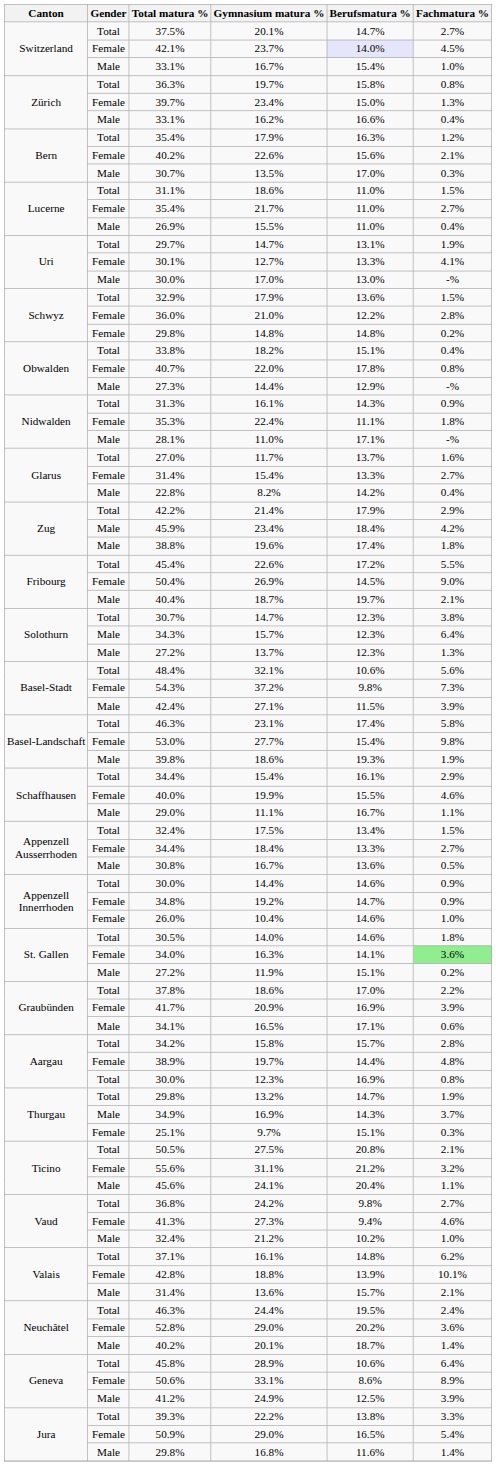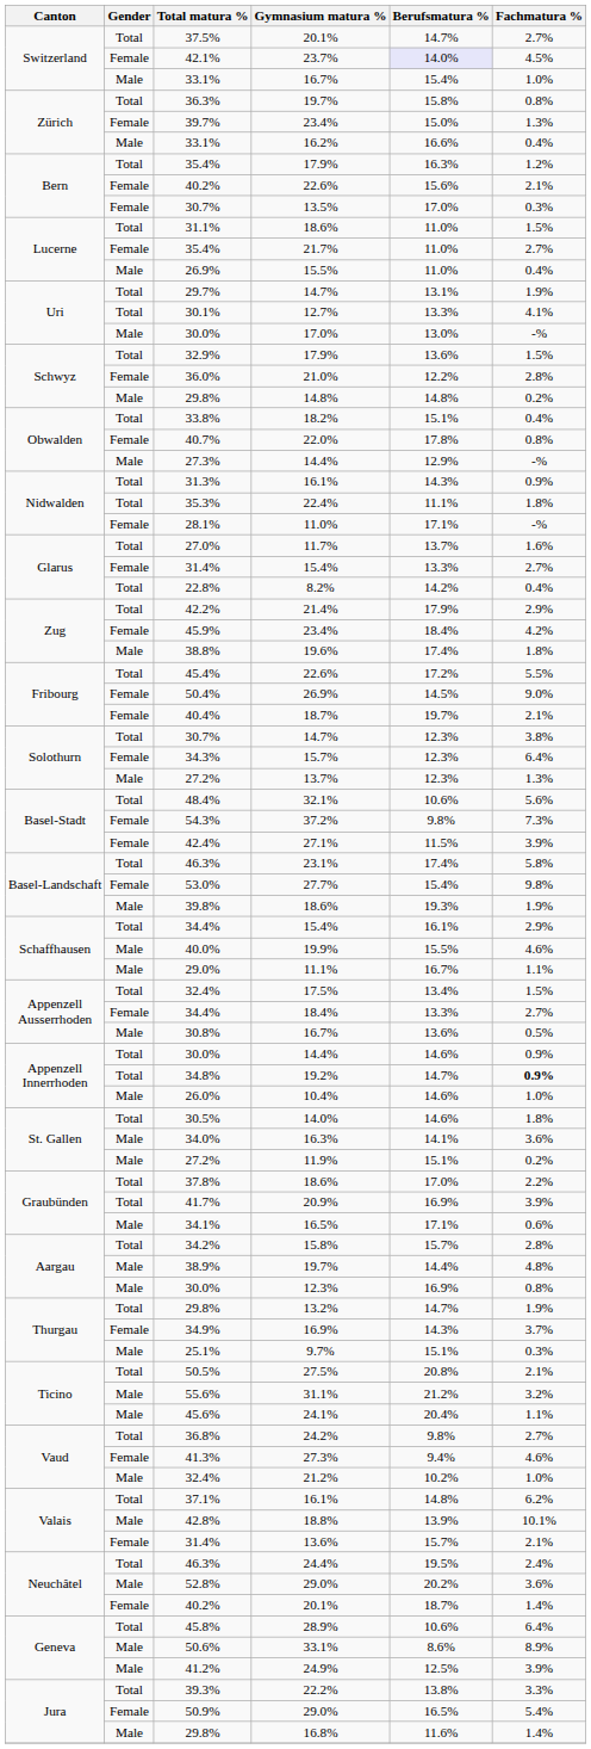 <table class="wikitable sortable collapsible collapsed" style ="text-align: center">
 <tr>
 <th>Canton</th>
 <th>Gender</th>
 <th>Total matura %</th>
 <th>Gymnasium matura %</th>
 <th>Berufsmatura %</th>
 <th>Fachmatura %</th>
 </tr>
 <tr>
 <td rowspan="3">Switzerland</td>
 <td>Total</td>
 <td>37.5%</td>
 <td>20.1%</td>
 <td>14.7%</td>
 <td>2.7%</td>
 </tr>
 <tr>
 <td>Female</td>
 <td>42.1%</td>
 <td>23.7%</td>
 <td style="background: lavender;">14.0%</td>
 <td>4.5%</td>
 </tr>
 <tr>
 <td>Male</td>
 <td>33.1%</td>
 <td>16.7%</td>
 <td>15.4%</td>
 <td>1.0%</td>
 </tr>
 <tr>
 <td rowspan="3">Zürich</td>
 <td>Total</td>
 <td>36.3%</td>
 <td>19.7%</td>
 <td>15.8%</td>
 <td>0.8%</td>
 </tr>
 <tr>
 <td>Female</td>
 <td>39.7%</td>
 <td>23.4%</td>
 <td>15.0%</td>
 <td>1.3%</td>
 </tr>
 <tr>
 <td>Male</td>
 <td>33.1%</td>
 <td>16.2%</td>
 <td>16.6%</td>
 <td>0.4%</td>
 </tr>
 <tr>
 <td rowspan="3">Bern</td>
 <td>Total</td>
 <td>35.4%</td>
 <td>17.9%</td>
 <td>16.3%</td>
 <td>1.2%</td>
 </tr>
 <tr>
 <td>Female</td>
 <td>40.2%</td>
 <td>22.6%</td>
 <td>15.6%</td>
 <td>2.1%</td>
 </tr>
 <tr>
-<td>Male</td>
+<td>Female</td>
 <td>30.7%</td>
 <td>13.5%</td>
 <td>17.0%</td>
 <td>0.3%</td>
 </tr>
 <tr>
 <td rowspan="3">Lucerne</td>
 <td>Total</td>
 <td>31.1%</td>
 <td>18.6%</td>
 <td>11.0%</td>
 <td>1.5%</td>
 </tr>
 <tr>
 <td>Female</td>
 <td>35.4%</td>
 <td>21.7%</td>
 <td>11.0%</td>
 <td>2.7%</td>
 </tr>
 <tr>
 <td>Male</td>
 <td>26.9%</td>
 <td>15.5%</td>
 <td>11.0%</td>
 <td>0.4%</td>
 </tr>
 <tr>
 <td rowspan="3">Uri</td>
 <td>Total</td>
 <td>29.7%</td>
 <td>14.7%</td>
 <td>13.1%</td>
 <td>1.9%</td>
 </tr>
 <tr>
-<td>Female</td>
+<td>Total</td>
 <td>30.1%</td>
 <td>12.7%</td>
 <td>13.3%</td>
 <td>4.1%</td>
 </tr>
 <tr>
 <td>Male</td>
 <td>30.0%</td>
 <td>17.0%</td>
 <td>13.0%</td>
 <td>-%</td>
 </tr>
 <tr>
 <td rowspan="3">Schwyz</td>
 <td>Total</td>
 <td>32.9%</td>
 <td>17.9%</td>
 <td>13.6%</td>
 <td>1.5%</td>
 </tr>
 <tr>
 <td>Female</td>
 <td>36.0%</td>
 <td>21.0%</td>
 <td>12.2%</td>
 <td>2.8%</td>
 </tr>
 <tr>
-<td>Female</td>
+<td>Male</td>
 <td>29.8%</td>
 <td>14.8%</td>
 <td>14.8%</td>
 <td>0.2%</td>
 </tr>
 <tr>
 <td rowspan="3">Obwalden</td>
 <td>Total</td>
 <td>33.8%</td>
 <td>18.2%</td>
 <td>15.1%</td>
 <td>0.4%</td>
 </tr>
 <tr>
 <td>Female</td>
 <td>40.7%</td>
 <td>22.0%</td>
 <td>17.8%</td>
 <td>0.8%</td>
 </tr>
 <tr>
 <td>Male</td>
 <td>27.3%</td>
 <td>14.4%</td>
 <td>12.9%</td>
 <td>-%</td>
 </tr>
 <tr>
 <td rowspan="3">Nidwalden</td>
 <td>Total</td>
 <td>31.3%</td>
 <td>16.1%</td>
 <td>14.3%</td>
 <td>0.9%</td>
 </tr>
 <tr>
-<td>Female</td>
+<td>Total</td>
 <td>35.3%</td>
 <td>22.4%</td>
 <td>11.1%</td>
 <td>1.8%</td>
 </tr>
 <tr>
-<td>Male</td>
+<td>Female</td>
 <td>28.1%</td>
 <td>11.0%</td>
 <td>17.1%</td>
 <td>-%</td>
 </tr>
 <tr>
 <td rowspan="3">Glarus</td>
 <td>Total</td>
 <td>27.0%</td>
 <td>11.7%</td>
 <td>13.7%</td>
 <td>1.6%</td>
 </tr>
 <tr>
 <td>Female</td>
 <td>31.4%</td>
 <td>15.4%</td>
 <td>13.3%</td>
 <td>2.7%</td>
 </tr>
 <tr>
-<td>Male</td>
+<td>Total</td>
 <td>22.8%</td>
 <td>8.2%</td>
 <td>14.2%</td>
 <td>0.4%</td>
 </tr>
 <tr>
 <td rowspan="3">Zug</td>
 <td>Total</td>
 <td>42.2%</td>
 <td>21.4%</td>
 <td>17.9%</td>
 <td>2.9%</td>
 </tr>
 <tr>
-<td>Male</td>
+<td>Female</td>
 <td>45.9%</td>
 <td>23.4%</td>
 <td>18.4%</td>
 <td>4.2%</td>
 </tr>
 <tr>
 <td>Male</td>
 <td>38.8%</td>
 <td>19.6%</td>
 <td>17.4%</td>
 <td>1.8%</td>
 </tr>
 <tr>
 <td rowspan="3">Fribourg</td>
 <td>Total</td>
 <td>45.4%</td>
 <td>22.6%</td>
 <td>17.2%</td>
 <td>5.5%</td>
 </tr>
 <tr>
 <td>Female</td>
 <td>50.4%</td>
 <td>26.9%</td>
 <td>14.5%</td>
 <td>9.0%</td>
 </tr>
 <tr>
-<td>Male</td>
+<td>Female</td>
 <td>40.4%</td>
 <td>18.7%</td>
 <td>19.7%</td>
 <td>2.1%</td>
 </tr>
 <tr>
 <td rowspan="3">Solothurn</td>
 <td>Total</td>
 <td>30.7%</td>
 <td>14.7%</td>
 <td>12.3%</td>
 <td>3.8%</td>
 </tr>
 <tr>
-<td>Male</td>
+<td>Female</td>
 <td>34.3%</td>
 <td>15.7%</td>
 <td>12.3%</td>
 <td>6.4%</td>
 </tr>
 <tr>
 <td>Male</td>
 <td>27.2%</td>
 <td>13.7%</td>
 <td>12.3%</td>
 <td>1.3%</td>
 </tr>
 <tr>
 <td rowspan="3">Basel-Stadt</td>
 <td>Total</td>
 <td>48.4%</td>
 <td>32.1%</td>
 <td>10.6%</td>
 <td>5.6%</td>
 </tr>
 <tr>
 <td>Female</td>
 <td>54.3%</td>
 <td>37.2%</td>
 <td>9.8%</td>
 <td>7.3%</td>
 </tr>
 <tr>
-<td>Male</td>
+<td>Female</td>
 <td>42.4%</td>
 <td>27.1%</td>
 <td>11.5%</td>
 <td>3.9%</td>
 </tr>
 <tr>
 <td rowspan="3">Basel-Landschaft</td>
 <td>Total</td>
 <td>46.3%</td>
 <td>23.1%</td>
 <td>17.4%</td>
 <td>5.8%</td>
 </tr>
 <tr>
 <td>Female</td>
 <td>53.0%</td>
 <td>27.7%</td>
 <td>15.4%</td>
 <td>9.8%</td>
 </tr>
 <tr>
 <td>Male</td>
 <td>39.8%</td>
 <td>18.6%</td>
 <td>19.3%</td>
 <td>1.9%</td>
 </tr>
 <tr>
 <td rowspan="3">Schaffhausen</td>
 <td>Total</td>
 <td>34.4%</td>
 <td>15.4%</td>
 <td>16.1%</td>
 <td>2.9%</td>
 </tr>
 <tr>
-<td>Female</td>
+<td>Male</td>
 <td>40.0%</td>
 <td>19.9%</td>
 <td>15.5%</td>
 <td>4.6%</td>
 </tr>
 <tr>
 <td>Male</td>
 <td>29.0%</td>
 <td>11.1%</td>
 <td>16.7%</td>
 <td>1.1%</td>
 </tr>
 <tr>
 <td rowspan="3">Appenzell <br>Ausserrhoden</td>
 <td>Total</td>
 <td>32.4%</td>
 <td>17.5%</td>
 <td>13.4%</td>
 <td>1.5%</td>
 </tr>
 <tr>
 <td>Female</td>
 <td>34.4%</td>
 <td>18.4%</td>
 <td>13.3%</td>
 <td>2.7%</td>
 </tr>
 <tr>
 <td>Male</td>
 <td>30.8%</td>
 <td>16.7%</td>
 <td>13.6%</td>
 <td>0.5%</td>
 </tr>
 <tr>
 <td rowspan="3">Appenzell <br>Innerrhoden</td>
 <td>Total</td>
 <td>30.0%</td>
 <td>14.4%</td>
 <td>14.6%</td>
 <td>0.9%</td>
 </tr>
 <tr>
-<td>Female</td>
+<td>Total</td>
 <td>34.8%</td>
 <td>19.2%</td>
 <td>14.7%</td>
-<td>0.9%</td>
+<td><strong>0.9%</strong></td>
 </tr>
 <tr>
-<td>Female</td>
+<td>Male</td>
 <td>26.0%</td>
 <td>10.4%</td>
 <td>14.6%</td>
 <td>1.0%</td>
 </tr>
 <tr>
 <td rowspan="3">St. Gallen</td>
 <td>Total</td>
 <td>30.5%</td>
 <td>14.0%</td>
 <td>14.6%</td>
 <td>1.8%</td>
 </tr>
 <tr>
-<td>Female</td>
+<td>Male</td>
 <td>34.0%</td>
 <td>16.3%</td>
 <td>14.1%</td>
-<td style="background: lightgreen;">3.6%</td>
+<td>3.6%</td>
 </tr>
 <tr>
 <td>Male</td>
 <td>27.2%</td>
 <td>11.9%</td>
 <td>15.1%</td>
 <td>0.2%</td>
 </tr>
 <tr>
 <td rowspan="3">Graubünden</td>
 <td>Total</td>
 <td>37.8%</td>
 <td>18.6%</td>
 <td>17.0%</td>
 <td>2.2%</td>
 </tr>
 <tr>
-<td>Female</td>
+<td>Total</td>
 <td>41.7%</td>
 <td>20.9%</td>
 <td>16.9%</td>
 <td>3.9%</td>
 </tr>
 <tr>
 <td>Male</td>
 <td>34.1%</td>
 <td>16.5%</td>
 <td>17.1%</td>
 <td>0.6%</td>
 </tr>
 <tr>
 <td rowspan="3">Aargau</td>
 <td>Total</td>
 <td>34.2%</td>
 <td>15.8%</td>
 <td>15.7%</td>
 <td>2.8%</td>
 </tr>
 <tr>
-<td>Female</td>
+<td>Male</td>
 <td>38.9%</td>
 <td>19.7%</td>
 <td>14.4%</td>
 <td>4.8%</td>
 </tr>
 <tr>
-<td>Total</td>
+<td>Male</td>
 <td>30.0%</td>
 <td>12.3%</td>
 <td>16.9%</td>
 <td>0.8%</td>
 </tr>
 <tr>
 <td rowspan="3">Thurgau</td>
 <td>Total</td>
 <td>29.8%</td>
 <td>13.2%</td>
 <td>14.7%</td>
 <td>1.9%</td>
 </tr>
 <tr>
-<td>Male</td>
+<td>Female</td>
 <td>34.9%</td>
 <td>16.9%</td>
 <td>14.3%</td>
 <td>3.7%</td>
 </tr>
 <tr>
-<td>Female</td>
+<td>Male</td>
 <td>25.1%</td>
 <td>9.7%</td>
 <td>15.1%</td>
 <td>0.3%</td>
 </tr>
 <tr>
 <td rowspan="3">Ticino</td>
 <td>Total</td>
 <td>50.5%</td>
 <td>27.5%</td>
 <td>20.8%</td>
 <td>2.1%</td>
 </tr>
 <tr>
-<td>Female</td>
+<td>Male</td>
 <td>55.6%</td>
 <td>31.1%</td>
 <td>21.2%</td>
 <td>3.2%</td>
 </tr>
 <tr>
 <td>Male</td>
 <td>45.6%</td>
 <td>24.1%</td>
 <td>20.4%</td>
 <td>1.1%</td>
 </tr>
 <tr>
 <td rowspan="3">Vaud</td>
 <td>Total</td>
 <td>36.8%</td>
 <td>24.2%</td>
 <td>9.8%</td>
 <td>2.7%</td>
 </tr>
 <tr>
 <td>Female</td>
 <td>41.3%</td>
 <td>27.3%</td>
 <td>9.4%</td>
 <td>4.6%</td>
 </tr>
 <tr>
 <td>Male</td>
 <td>32.4%</td>
 <td>21.2%</td>
 <td>10.2%</td>
 <td>1.0%</td>
 </tr>
 <tr>
 <td rowspan="3">Valais</td>
 <td>Total</td>
 <td>37.1%</td>
 <td>16.1%</td>
 <td>14.8%</td>
 <td>6.2%</td>
 </tr>
 <tr>
-<td>Female</td>
+<td>Male</td>
 <td>42.8%</td>
 <td>18.8%</td>
 <td>13.9%</td>
 <td>10.1%</td>
 </tr>
 <tr>
-<td>Male</td>
+<td>Female</td>
 <td>31.4%</td>
 <td>13.6%</td>
 <td>15.7%</td>
 <td>2.1%</td>
 </tr>
 <tr>
 <td rowspan="3">Neuchâtel</td>
 <td>Total</td>
 <td>46.3%</td>
 <td>24.4%</td>
 <td>19.5%</td>
 <td>2.4%</td>
 </tr>
 <tr>
-<td>Female</td>
+<td>Male</td>
 <td>52.8%</td>
 <td>29.0%</td>
 <td>20.2%</td>
 <td>3.6%</td>
 </tr>
 <tr>
-<td>Male</td>
+<td>Female</td>
 <td>40.2%</td>
 <td>20.1%</td>
 <td>18.7%</td>
 <td>1.4%</td>
 </tr>
 <tr>
 <td rowspan="3">Geneva</td>
 <td>Total</td>
 <td>45.8%</td>
 <td>28.9%</td>
 <td>10.6%</td>
 <td>6.4%</td>
 </tr>
 <tr>
-<td>Female</td>
+<td>Male</td>
 <td>50.6%</td>
 <td>33.1%</td>
 <td>8.6%</td>
 <td>8.9%</td>
 </tr>
 <tr>
 <td>Male</td>
 <td>41.2%</td>
 <td>24.9%</td>
 <td>12.5%</td>
 <td>3.9%</td>
 </tr>
 <tr>
 <td rowspan="3">Jura</td>
 <td>Total</td>
 <td>39.3%</td>
 <td>22.2%</td>
 <td>13.8%</td>
 <td>3.3%</td>
 </tr>
 <tr>
 <td>Female</td>
 <td>50.9%</td>
 <td>29.0%</td>
 <td>16.5%</td>
 <td>5.4%</td>
 </tr>
 <tr>
 <td>Male</td>
 <td>29.8%</td>
 <td>16.8%</td>
 <td>11.6%</td>
 <td>1.4%</td>
 </tr>
 <tr>
 </tr>
 </table>
